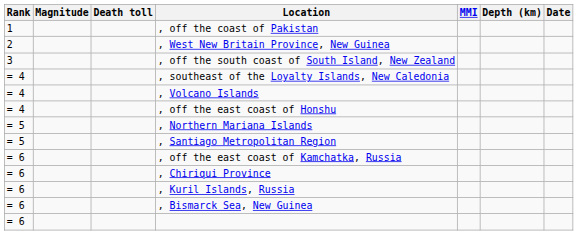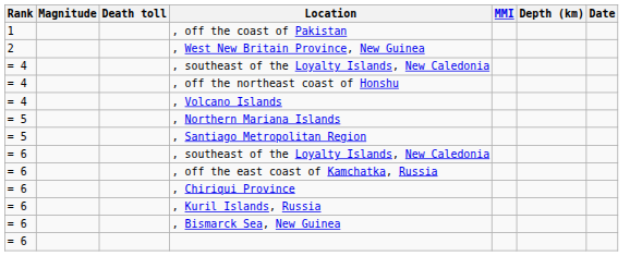 <table class="sortable wikitable" style="font-size:100%;">
 <tr>
 <th>Rank</th>
 <th>Magnitude</th>
 <th>Death toll</th>
 <th>Location</th>
 <th><a href='#'>MMI</a></th>
 <th>Depth (km)</th>
 <th>Date</th>
 </tr>
 <tr>
 <td>1</td>
 <td></td>
 <td></td>
 <td>, off the coast of <a href='#'>Pakistan</a></td>
 <td></td>
 <td></td>
 <td></td>
 </tr>
 <tr>
 <td>2</td>
 <td></td>
 <td></td>
 <td>, <a href='#'>West New Britain Province</a>, <a href='#'>New Guinea</a></td>
 <td></td>
 <td></td>
 <td></td>
 </tr>
 <tr>
-<td>3</td>
-<td></td>
-<td></td>
-<td>, off the south coast of <a href='#'>South Island</a>, <a href='#'>New Zealand</a></td>
-<td></td>
-<td></td>
-<td></td>
-</tr>
-<tr>
 <td>= 4</td>
 <td></td>
 <td></td>
 <td>, southeast of the <a href='#'>Loyalty Islands</a>, <a href='#'>New Caledonia</a></td>
 <td></td>
 <td></td>
 <td></td>
 </tr>
 <tr>
 <td>= 4</td>
 <td></td>
 <td></td>
-<td>, <a href='#'>Volcano Islands</a></td>
+<td>, off the northeast coast of <a href='#'>Honshu</a></td>
 <td></td>
 <td></td>
 <td></td>
 </tr>
 <tr>
 <td>= 4</td>
 <td></td>
 <td></td>
-<td>, off the east coast of <a href='#'>Honshu</a></td>
+<td>, <a href='#'>Volcano Islands</a></td>
 <td></td>
 <td></td>
 <td></td>
 </tr>
 <tr>
 <td>= 5</td>
 <td></td>
 <td></td>
 <td>, <a href='#'>Northern Mariana Islands</a></td>
 <td></td>
 <td></td>
 <td></td>
 </tr>
 <tr>
 <td>= 5</td>
 <td></td>
 <td></td>
 <td>, <a href='#'>Santiago Metropolitan Region</a></td>
+<td></td>
+<td></td>
+<td></td>
+</tr>
+<tr>
+<td>= 6</td>
+<td></td>
+<td></td>
+<td>, southeast of the <a href='#'>Loyalty Islands</a>, <a href='#'>New Caledonia</a></td>
 <td></td>
 <td></td>
 <td></td>
 </tr>
 <tr>
 <td>= 6</td>
 <td></td>
 <td></td>
 <td>, off the east coast of <a href='#'>Kamchatka</a>, <a href='#'>Russia</a></td>
 <td></td>
 <td></td>
 <td></td>
 </tr>
 <tr>
 <td>= 6</td>
 <td></td>
 <td></td>
 <td>, <a href='#'>Chiriqui Province</a></td>
 <td></td>
 <td></td>
 <td></td>
 </tr>
 <tr>
 <td>= 6</td>
 <td></td>
 <td></td>
 <td>, <a href='#'>Kuril Islands</a>, <a href='#'>Russia</a></td>
 <td></td>
 <td></td>
 <td></td>
 </tr>
 <tr>
 <td>= 6</td>
 <td></td>
 <td></td>
 <td>, <a href='#'>Bismarck Sea</a>, <a href='#'>New Guinea</a></td>
 <td></td>
 <td></td>
 <td></td>
 </tr>
 <tr>
 <td>= 6</td>
 <td></td>
 <td></td>
 <td></td>
 <td></td>
 <td></td>
 <td></td>
 </tr>
 </table>
